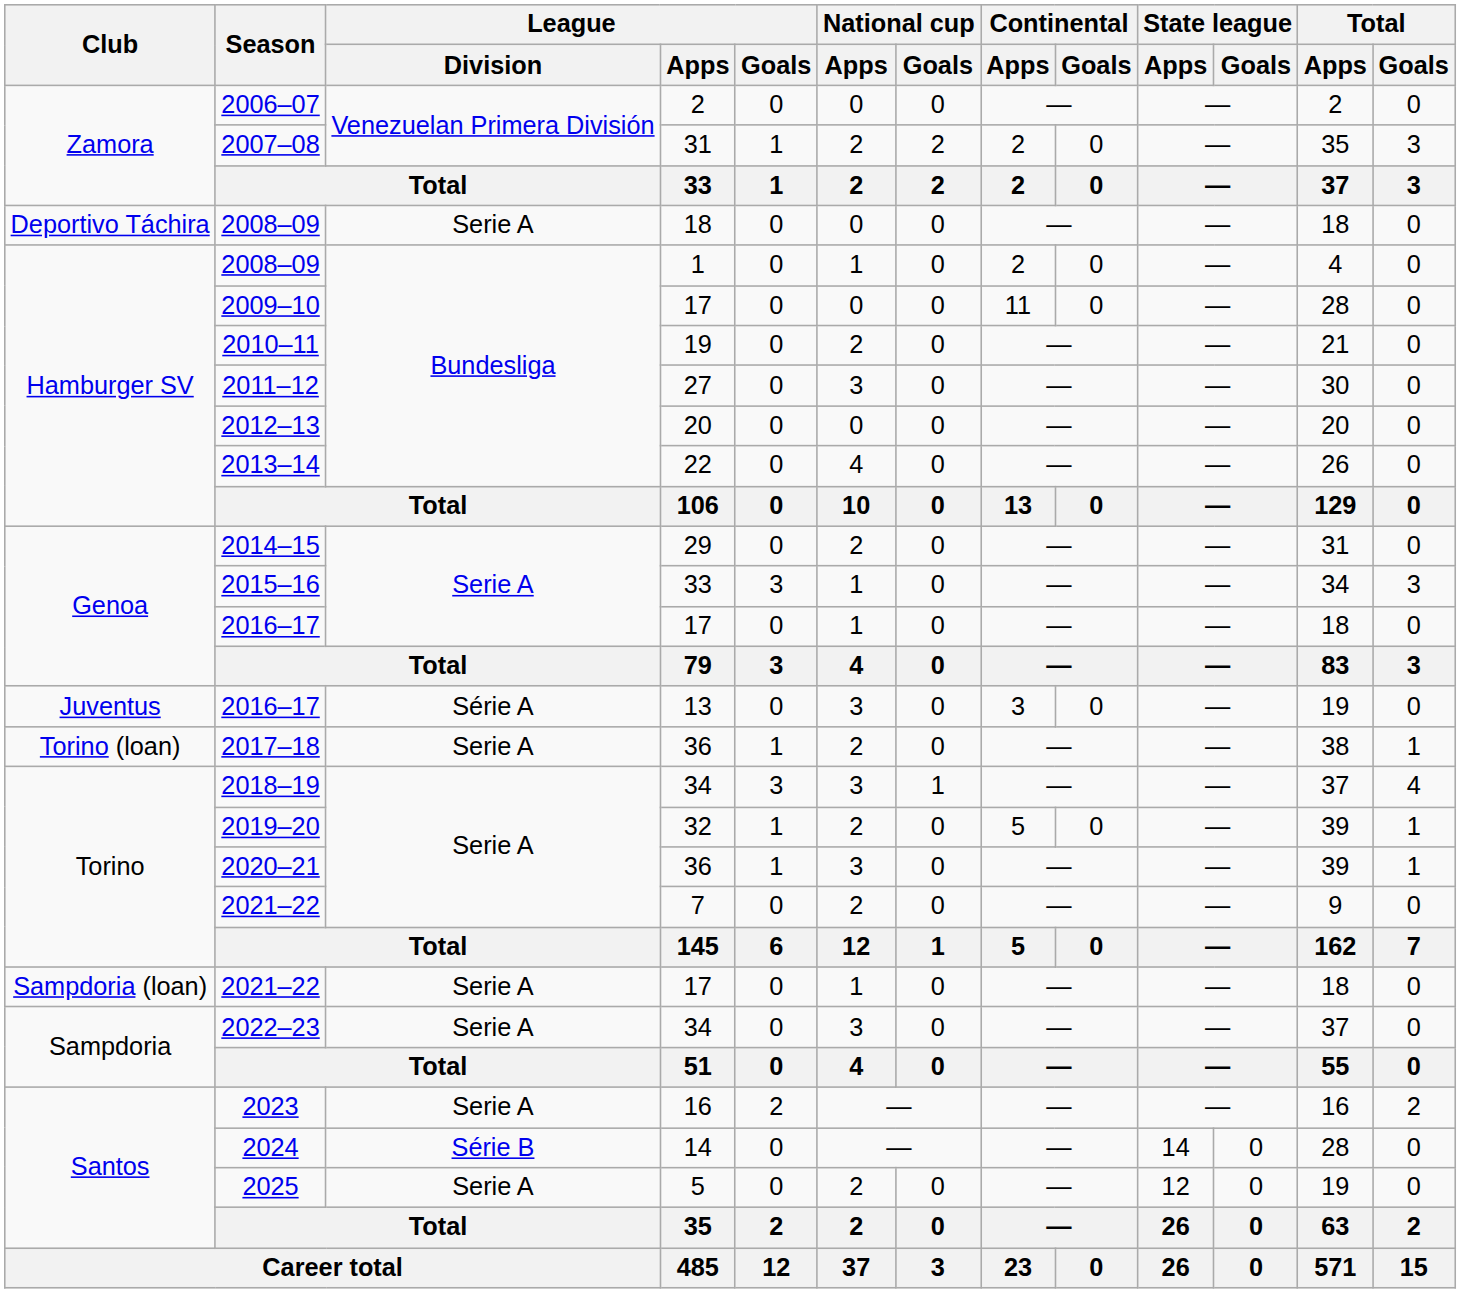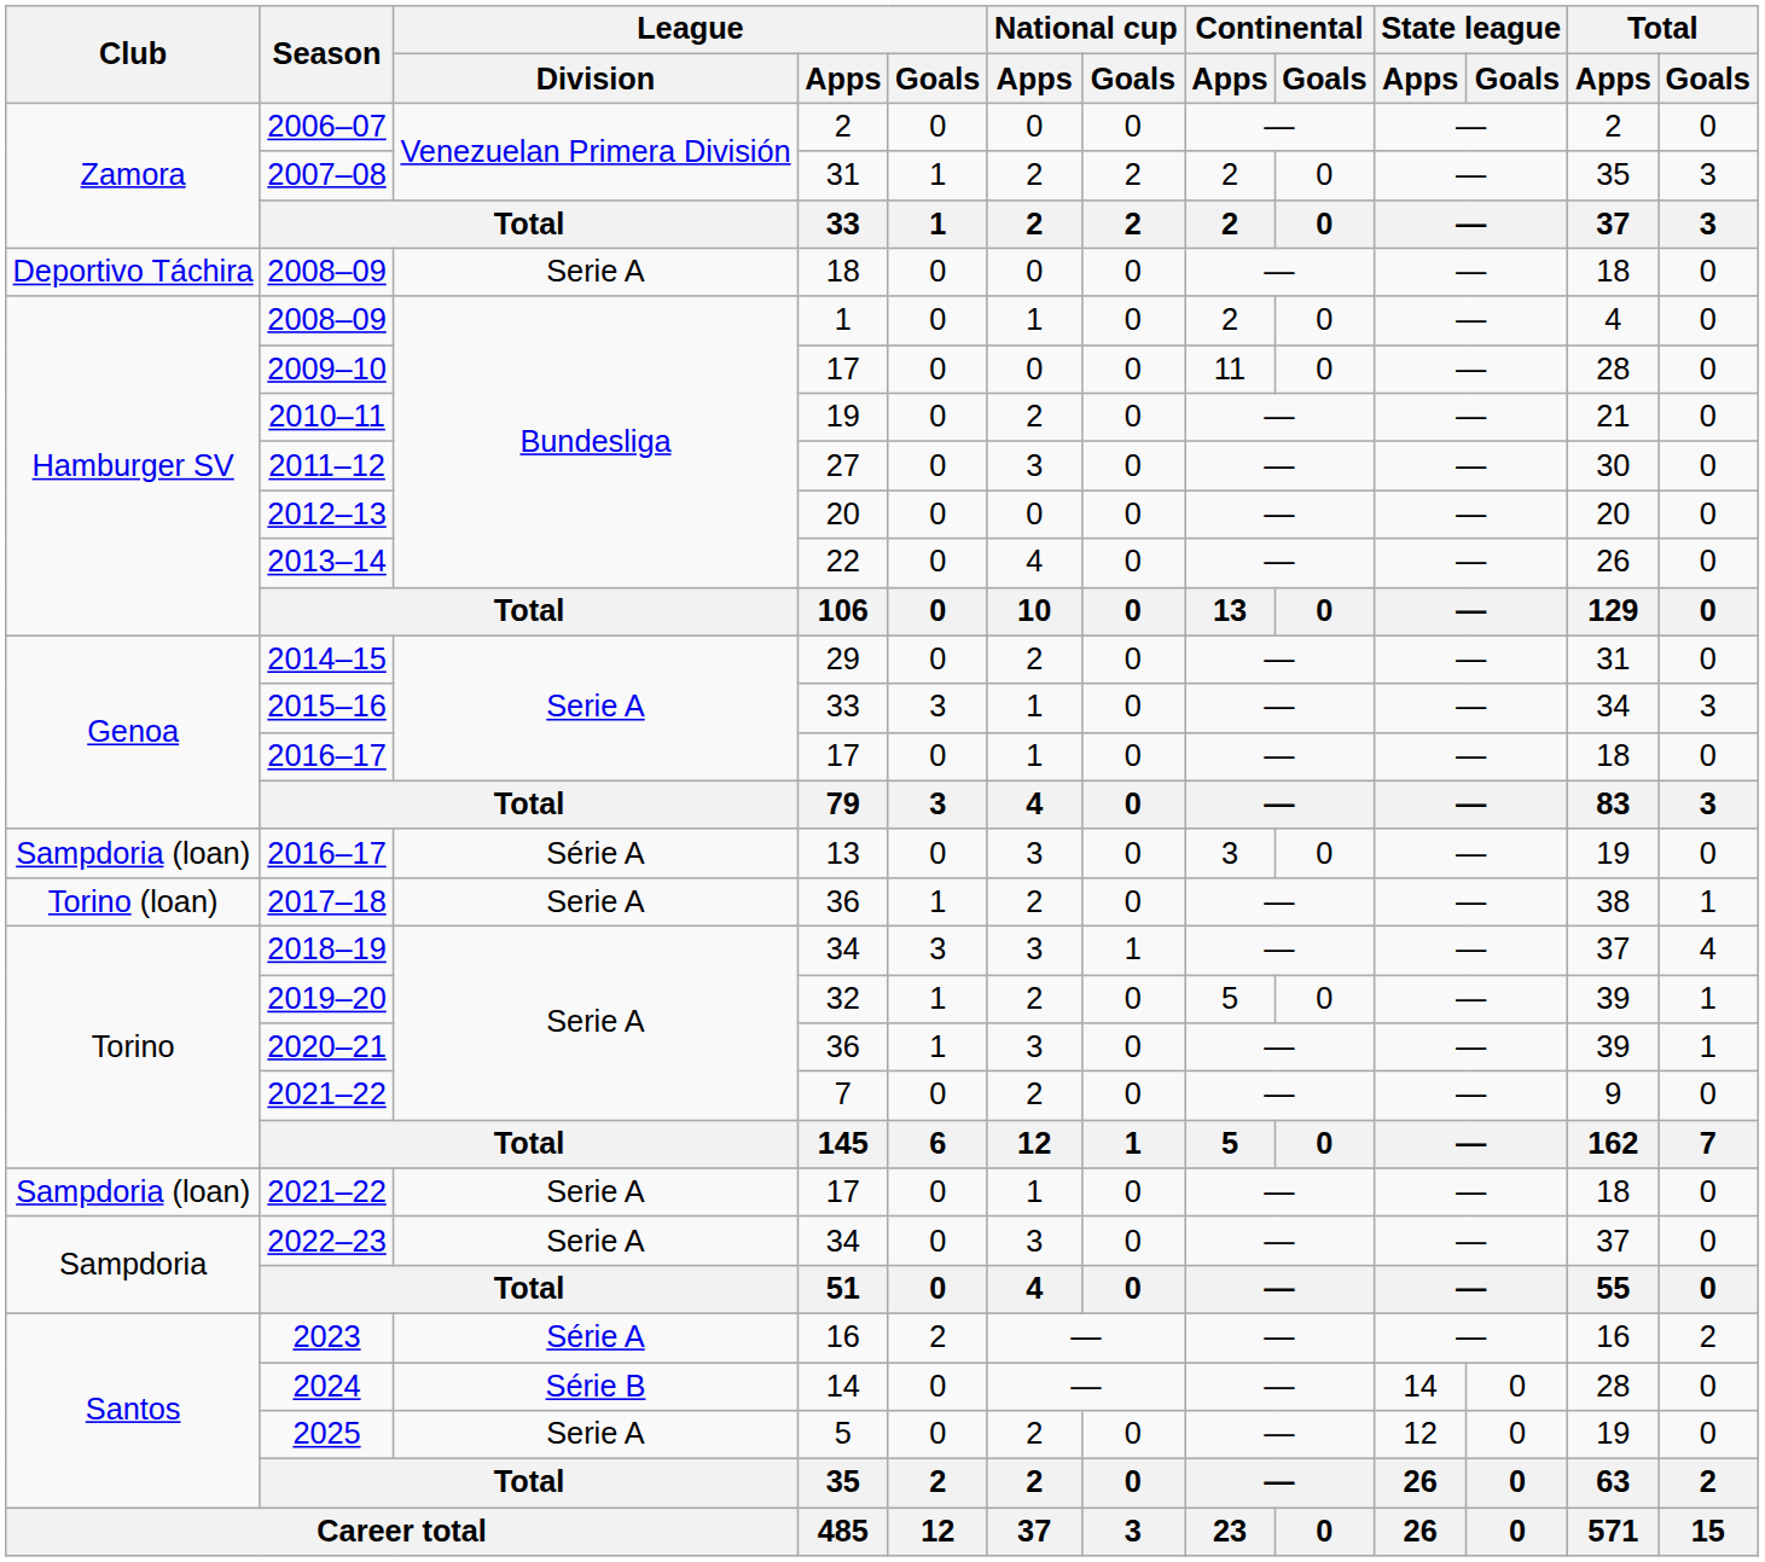 <table class="wikitable" style="text-align: center">
 <tr>
 <th rowspan="2">Club</th>
 <th rowspan="2">Season</th>
 <th colspan="3">League</th>
 <th colspan="2">National cup</th>
 <th colspan="2">Continental</th>
 <th colspan="2">State league</th>
 <th colspan="2">Total</th>
 </tr>
 <tr>
 <th>Division</th>
 <th>Apps</th>
 <th>Goals</th>
 <th>Apps</th>
 <th>Goals</th>
 <th>Apps</th>
 <th>Goals</th>
 <th>Apps</th>
 <th>Goals</th>
 <th>Apps</th>
 <th>Goals</th>
 </tr>
 <tr>
 <td rowspan="3"><a href='#'>Zamora</a></td>
 <td><a href='#'>2006–07</a></td>
 <td rowspan="2"><a href='#'>Venezuelan Primera División</a></td>
 <td>2</td>
 <td>0</td>
 <td>0</td>
 <td>0</td>
 <td colspan="2">—</td>
 <td colspan="2">—</td>
 <td>2</td>
 <td>0</td>
 </tr>
 <tr>
 <td><a href='#'>2007–08</a></td>
 <td>31</td>
 <td>1</td>
 <td>2</td>
 <td>2</td>
 <td>2</td>
 <td>0</td>
 <td colspan="2">—</td>
 <td>35</td>
 <td>3</td>
 </tr>
 <tr>
 <th colspan="2">Total</th>
 <th>33</th>
 <th>1</th>
 <th>2</th>
 <th>2</th>
 <th>2</th>
 <th>0</th>
 <th colspan="2">—</th>
 <th>37</th>
 <th>3</th>
 </tr>
 <tr>
 <td><a href='#'>Deportivo Táchira</a></td>
 <td><a href='#'>2008–09</a></td>
 <td>Serie A</td>
 <td>18</td>
 <td>0</td>
 <td>0</td>
 <td>0</td>
 <td colspan="2">—</td>
 <td colspan="2">—</td>
 <td>18</td>
 <td>0</td>
 </tr>
 <tr>
 <td rowspan="7"><a href='#'>Hamburger SV</a></td>
 <td><a href='#'>2008–09</a></td>
 <td rowspan="6"><a href='#'>Bundesliga</a></td>
 <td>1</td>
 <td>0</td>
 <td>1</td>
 <td>0</td>
 <td>2</td>
 <td>0</td>
 <td colspan="2">—</td>
 <td>4</td>
 <td>0</td>
 </tr>
 <tr>
 <td><a href='#'>2009–10</a></td>
 <td>17</td>
 <td>0</td>
 <td>0</td>
 <td>0</td>
 <td>11</td>
 <td>0</td>
 <td colspan="2">—</td>
 <td>28</td>
 <td>0</td>
 </tr>
 <tr>
 <td><a href='#'>2010–11</a></td>
 <td>19</td>
 <td>0</td>
 <td>2</td>
 <td>0</td>
 <td colspan="2">—</td>
 <td colspan="2">—</td>
 <td>21</td>
 <td>0</td>
 </tr>
 <tr>
 <td><a href='#'>2011–12</a></td>
 <td>27</td>
 <td>0</td>
 <td>3</td>
 <td>0</td>
 <td colspan="2">—</td>
 <td colspan="2">—</td>
 <td>30</td>
 <td>0</td>
 </tr>
 <tr>
 <td><a href='#'>2012–13</a></td>
 <td>20</td>
 <td>0</td>
 <td>0</td>
 <td>0</td>
 <td colspan="2">—</td>
 <td colspan="2">—</td>
 <td>20</td>
 <td>0</td>
 </tr>
 <tr>
 <td><a href='#'>2013–14</a></td>
 <td>22</td>
 <td>0</td>
 <td>4</td>
 <td>0</td>
 <td colspan="2">—</td>
 <td colspan="2">—</td>
 <td>26</td>
 <td>0</td>
 </tr>
 <tr>
 <th colspan="2">Total</th>
 <th>106</th>
 <th>0</th>
 <th>10</th>
 <th>0</th>
 <th>13</th>
 <th>0</th>
 <th colspan="2">—</th>
 <th>129</th>
 <th>0</th>
 </tr>
 <tr>
 <td rowspan="4"><a href='#'>Genoa</a></td>
 <td><a href='#'>2014–15</a></td>
 <td rowspan="3"><a href='#'>Serie A</a></td>
 <td>29</td>
 <td>0</td>
 <td>2</td>
 <td>0</td>
 <td colspan="2">—</td>
 <td colspan="2">—</td>
 <td>31</td>
 <td>0</td>
 </tr>
 <tr>
 <td><a href='#'>2015–16</a></td>
 <td>33</td>
 <td>3</td>
 <td>1</td>
 <td>0</td>
 <td colspan="2">—</td>
 <td colspan="2">—</td>
 <td>34</td>
 <td>3</td>
 </tr>
 <tr>
 <td><a href='#'>2016–17</a></td>
 <td>17</td>
 <td>0</td>
 <td>1</td>
 <td>0</td>
 <td colspan="2">—</td>
 <td colspan="2">—</td>
 <td>18</td>
 <td>0</td>
 </tr>
 <tr>
 <th colspan="2">Total</th>
 <th>79</th>
 <th>3</th>
 <th>4</th>
 <th>0</th>
 <th colspan="2">—</th>
 <th colspan="2">—</th>
 <th>83</th>
 <th>3</th>
 </tr>
 <tr>
-<td><a href='#'>Juventus</a></td>
+<td><a href='#'>Sampdoria</a> (loan)</td>
 <td><a href='#'>2016–17</a></td>
 <td>Série A</td>
 <td>13</td>
 <td>0</td>
 <td>3</td>
 <td>0</td>
 <td>3</td>
 <td>0</td>
 <td colspan="2">—</td>
 <td>19</td>
 <td>0</td>
 </tr>
 <tr>
 <td><a href='#'>Torino</a> (loan)</td>
 <td><a href='#'>2017–18</a></td>
 <td>Serie A</td>
 <td>36</td>
 <td>1</td>
 <td>2</td>
 <td>0</td>
 <td colspan="2">—</td>
 <td colspan="2">—</td>
 <td>38</td>
 <td>1</td>
 </tr>
 <tr>
 <td rowspan="5">Torino</td>
 <td><a href='#'>2018–19</a></td>
 <td rowspan="4">Serie A</td>
 <td>34</td>
 <td>3</td>
 <td>3</td>
 <td>1</td>
 <td colspan="2">—</td>
 <td colspan="2">—</td>
 <td>37</td>
 <td>4</td>
 </tr>
 <tr>
 <td><a href='#'>2019–20</a></td>
 <td>32</td>
 <td>1</td>
 <td>2</td>
 <td>0</td>
 <td>5</td>
 <td>0</td>
 <td colspan="2">—</td>
 <td>39</td>
 <td>1</td>
 </tr>
 <tr>
 <td><a href='#'>2020–21</a></td>
 <td>36</td>
 <td>1</td>
 <td>3</td>
 <td>0</td>
 <td colspan="2">—</td>
 <td colspan="2">—</td>
 <td>39</td>
 <td>1</td>
 </tr>
 <tr>
 <td><a href='#'>2021–22</a></td>
 <td>7</td>
 <td>0</td>
 <td>2</td>
 <td>0</td>
 <td colspan="2">—</td>
 <td colspan="2">—</td>
 <td>9</td>
 <td>0</td>
 </tr>
 <tr>
 <th colspan="2">Total</th>
 <th>145</th>
 <th>6</th>
 <th>12</th>
 <th>1</th>
 <th>5</th>
 <th>0</th>
 <th colspan="2">—</th>
 <th>162</th>
 <th>7</th>
 </tr>
 <tr>
 <td><a href='#'>Sampdoria</a> (loan)</td>
 <td><a href='#'>2021–22</a></td>
 <td>Serie A</td>
 <td>17</td>
 <td>0</td>
 <td>1</td>
 <td>0</td>
 <td colspan="2">—</td>
 <td colspan="2">—</td>
 <td>18</td>
 <td>0</td>
 </tr>
 <tr>
 <td rowspan="2">Sampdoria</td>
 <td><a href='#'>2022–23</a></td>
 <td>Serie A</td>
 <td>34</td>
 <td>0</td>
 <td>3</td>
 <td>0</td>
 <td colspan="2">—</td>
 <td colspan="2">—</td>
 <td>37</td>
 <td>0</td>
 </tr>
 <tr>
 <th colspan="2">Total</th>
 <th>51</th>
 <th>0</th>
 <th>4</th>
 <th>0</th>
 <th colspan="2">—</th>
 <th colspan="2">—</th>
 <th>55</th>
 <th>0</th>
 </tr>
 <tr>
 <td rowspan="4"><a href='#'>Santos</a></td>
 <td><a href='#'>2023</a></td>
-<td>Serie A</td>
+<td><a href='#'>Série A</a></td>
 <td>16</td>
 <td>2</td>
 <td colspan="2">—</td>
 <td colspan="2">—</td>
 <td colspan="2">—</td>
 <td>16</td>
 <td>2</td>
 </tr>
 <tr>
 <td><a href='#'>2024</a></td>
 <td><a href='#'>Série B</a></td>
 <td>14</td>
 <td>0</td>
 <td colspan="2">—</td>
 <td colspan="2">—</td>
 <td>14</td>
 <td>0</td>
 <td>28</td>
 <td>0</td>
 </tr>
 <tr>
 <td><a href='#'>2025</a></td>
 <td>Serie A</td>
 <td>5</td>
 <td>0</td>
 <td>2</td>
 <td>0</td>
 <td colspan="2">—</td>
 <td>12</td>
 <td>0</td>
 <td>19</td>
 <td>0</td>
 </tr>
 <tr>
 <th colspan="2">Total</th>
 <th>35</th>
 <th>2</th>
 <th>2</th>
 <th>0</th>
 <th colspan="2">—</th>
 <th>26</th>
 <th>0</th>
 <th>63</th>
 <th>2</th>
 </tr>
 <tr>
 <th colspan="3">Career total</th>
 <th>485</th>
 <th>12</th>
 <th>37</th>
 <th>3</th>
 <th>23</th>
 <th>0</th>
 <th>26</th>
 <th>0</th>
 <th>571</th>
 <th>15</th>
 </tr>
 </table>
